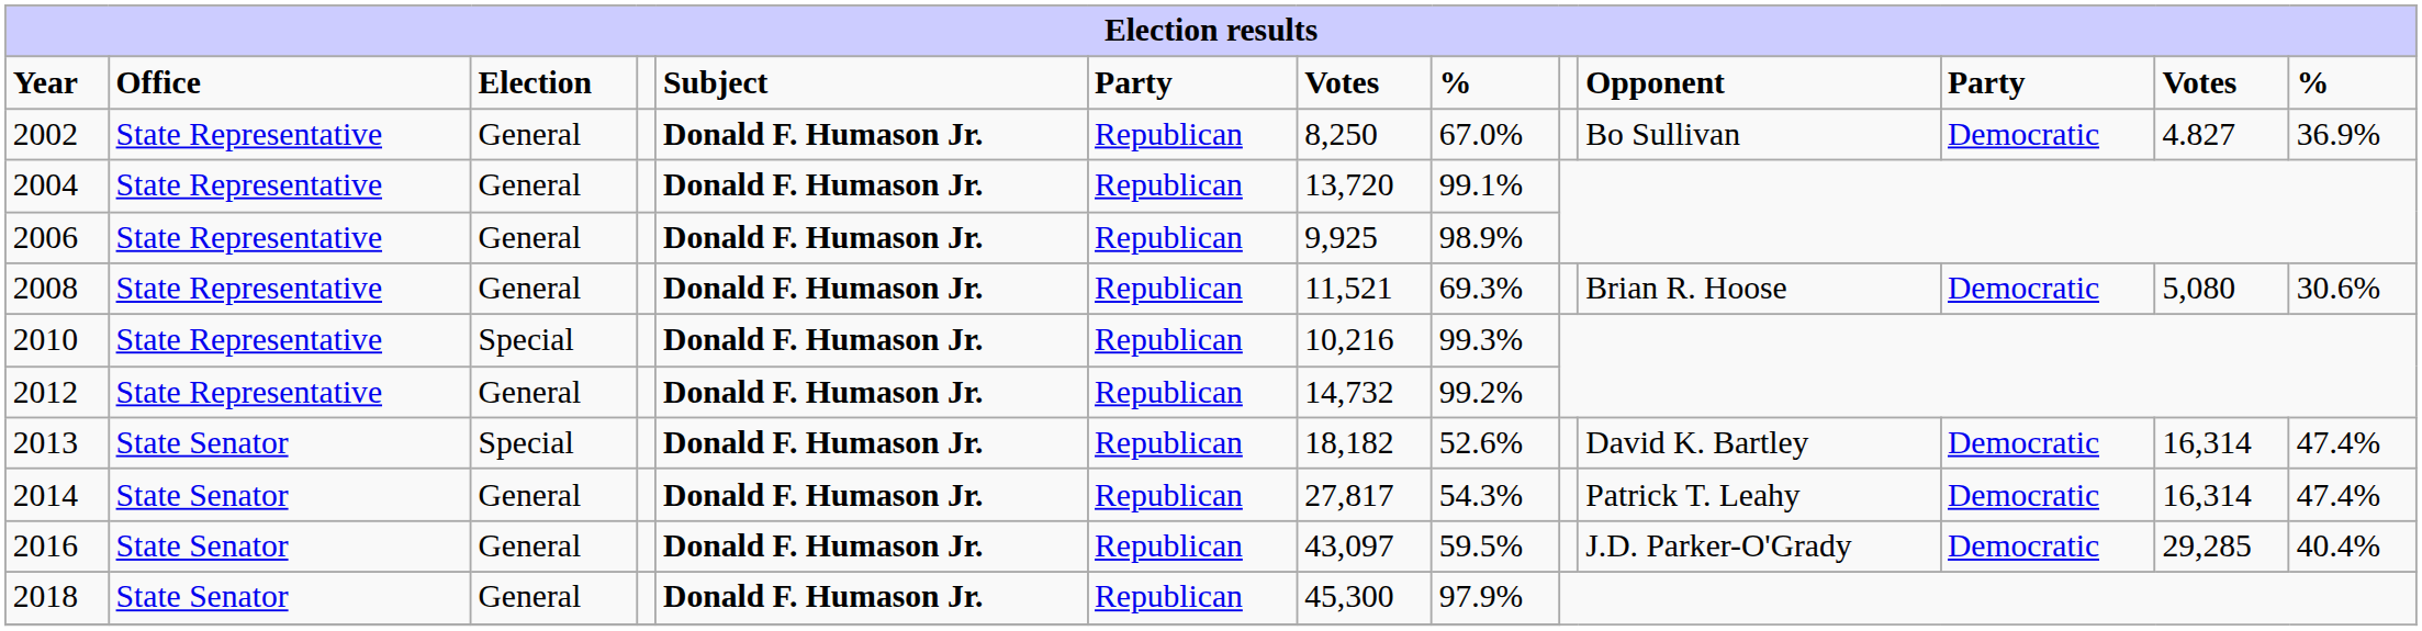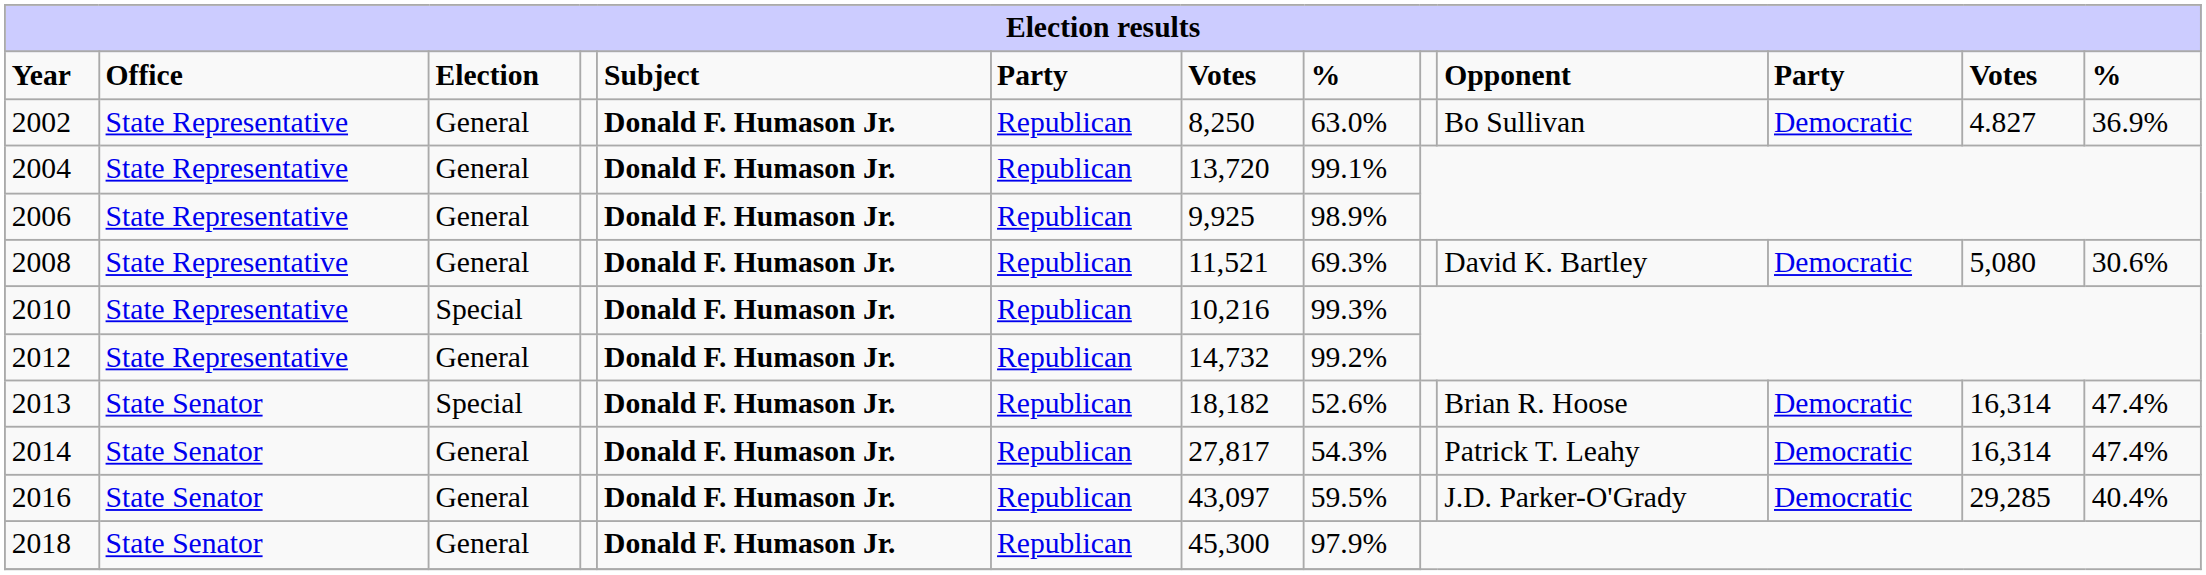 <table class=wikitable style="width: 94%" style="text-align: center;" align="center">
 <tr bgcolor=#cccccc>
 <th colspan=13 style="background: #ccccff;"><strong>Election results</strong></th>
 </tr>
 <tr>
 <td><strong>Year</strong></td>
 <td><strong>Office</strong></td>
 <td><strong>Election</strong></td>
 <td></td>
 <td><strong>Subject</strong></td>
 <td><strong>Party</strong></td>
 <td><strong>Votes</strong></td>
 <td><strong>%</strong></td>
 <td></td>
 <td><strong>Opponent</strong></td>
 <td><strong>Party</strong></td>
 <td><strong>Votes</strong></td>
 <td><strong>%</strong></td>
 </tr>
 <tr>
 <td>2002</td>
 <td><a href='#'>State Representative</a></td>
 <td>General</td>
 <td></td>
 <td><strong>Donald F. Humason Jr.</strong></td>
 <td><a href='#'>Republican</a></td>
 <td>8,250</td>
-<td>67.0%</td>
+<td>63.0%</td>
 <td></td>
 <td>Bo Sullivan</td>
 <td><a href='#'>Democratic</a></td>
 <td>4.827</td>
 <td>36.9%</td>
 </tr>
 <tr>
 <td>2004</td>
 <td><a href='#'>State Representative</a></td>
 <td>General</td>
 <td></td>
 <td><strong>Donald F. Humason Jr.</strong></td>
 <td><a href='#'>Republican</a></td>
 <td>13,720</td>
 <td>99.1%</td>
 </tr>
 <tr>
 <td>2006</td>
 <td><a href='#'>State Representative</a></td>
 <td>General</td>
 <td></td>
 <td><strong>Donald F. Humason Jr.</strong></td>
 <td><a href='#'>Republican</a></td>
 <td>9,925</td>
 <td>98.9%</td>
 </tr>
 <tr>
 <td>2008</td>
 <td><a href='#'>State Representative</a></td>
 <td>General</td>
 <td></td>
 <td><strong>Donald F. Humason Jr.</strong></td>
 <td><a href='#'>Republican</a></td>
 <td>11,521</td>
 <td>69.3%</td>
 <td></td>
-<td>Brian R. Hoose</td>
+<td>David K. Bartley</td>
 <td><a href='#'>Democratic</a></td>
 <td>5,080</td>
 <td>30.6%</td>
 </tr>
 <tr>
 <td>2010</td>
 <td><a href='#'>State Representative</a></td>
 <td>Special</td>
 <td></td>
 <td><strong>Donald F. Humason Jr.</strong></td>
 <td><a href='#'>Republican</a></td>
 <td>10,216</td>
 <td>99.3%</td>
 </tr>
 <tr>
 <td>2012</td>
 <td><a href='#'>State Representative</a></td>
 <td>General</td>
 <td></td>
 <td><strong>Donald F. Humason Jr.</strong></td>
 <td><a href='#'>Republican</a></td>
 <td>14,732</td>
 <td>99.2%</td>
 </tr>
 <tr>
 <td>2013</td>
 <td><a href='#'>State Senator</a></td>
 <td>Special</td>
 <td></td>
 <td><strong>Donald F. Humason Jr.</strong></td>
 <td><a href='#'>Republican</a></td>
 <td>18,182</td>
 <td>52.6%</td>
 <td></td>
-<td>David K. Bartley</td>
+<td>Brian R. Hoose</td>
 <td><a href='#'>Democratic</a></td>
 <td>16,314</td>
 <td>47.4%</td>
 </tr>
 <tr>
 <td>2014</td>
 <td><a href='#'>State Senator</a></td>
 <td>General</td>
 <td></td>
 <td><strong>Donald F. Humason Jr.</strong></td>
 <td><a href='#'>Republican</a></td>
 <td>27,817</td>
 <td>54.3%</td>
 <td></td>
 <td>Patrick T. Leahy</td>
 <td><a href='#'>Democratic</a></td>
 <td>16,314</td>
 <td>47.4%</td>
 </tr>
 <tr>
 <td>2016</td>
 <td><a href='#'>State Senator</a></td>
 <td>General</td>
 <td></td>
 <td><strong>Donald F. Humason Jr.</strong></td>
 <td><a href='#'>Republican</a></td>
 <td>43,097</td>
 <td>59.5%</td>
 <td></td>
 <td>J.D. Parker-O'Grady</td>
 <td><a href='#'>Democratic</a></td>
 <td>29,285</td>
 <td>40.4%</td>
 </tr>
 <tr>
 <td>2018</td>
 <td><a href='#'>State Senator</a></td>
 <td>General</td>
 <td></td>
 <td><strong>Donald F. Humason Jr.</strong></td>
 <td><a href='#'>Republican</a></td>
 <td>45,300</td>
 <td>97.9%</td>
 </tr>
 <tr>
 </tr>
 </table>
